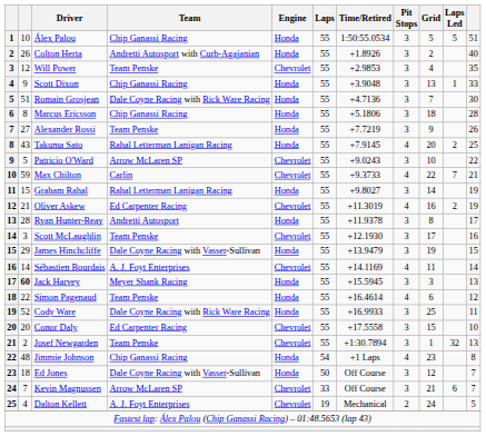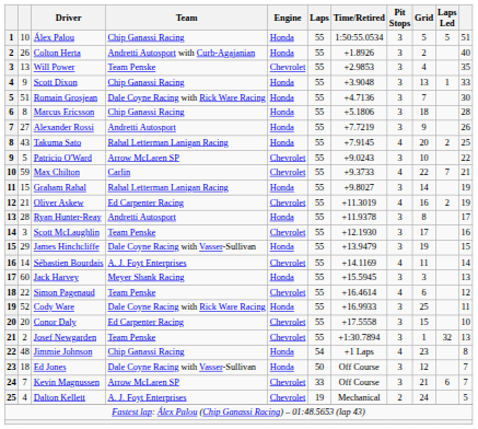 <table class="wikitable sortable" style="font-size:85%;">
 <tr>
 <th scope="col"></th>
 <th scope="col"></th>
 <th scope="col">Driver</th>
 <th scope="col">Team</th>
 <th scope="col">Engine</th>
 <th scope="col" class="unsortable">Laps</th>
 <th scope="col" class="unsortable">Time/Retired</th>
 <th scope="col">Pit<br>Stops</th>
 <th scope="col">Grid</th>
 <th scope="col">Laps<br>Led</th>
 <th scope="col"></th>
 </tr>
 <tr>
 <th>1</th>
 <td align="center">10</td>
 <td> <a href='#'>Álex Palou</a></td>
 <td><a href='#'>Chip Ganassi Racing</a></td>
 <td><a href='#'>Honda</a></td>
 <td align="center">55</td>
 <td align="center">1:50:55.0534</td>
 <td align="center">3</td>
 <td align="center">5</td>
 <td align="center">5</td>
 <td align="center">51</td>
 </tr>
 <tr>
 <th>2</th>
 <td align="center">26</td>
 <td> <a href='#'>Colton Herta</a></td>
 <td><a href='#'>Andretti Autosport</a> with <a href='#'>Curb-Agajanian</a></td>
 <td><a href='#'>Honda</a></td>
 <td align="center">55</td>
 <td align="center">+1.8926</td>
 <td align="center">3</td>
 <td align="center">2</td>
 <td align="center"></td>
 <td align="center">40</td>
 </tr>
 <tr>
 <th>3</th>
-<td align="center">12</td>
+<td align="center">13</td>
 <td> <a href='#'>Will Power</a> <strong></strong></td>
 <td><a href='#'>Team Penske</a></td>
 <td><a href='#'>Chevrolet</a></td>
 <td align="center">55</td>
 <td align="center">+2.9853</td>
 <td align="center">3</td>
 <td align="center">4</td>
 <td align="center"></td>
 <td align="center">35</td>
 </tr>
 <tr>
 <th>4</th>
 <td align="center">9</td>
 <td> <a href='#'>Scott Dixon</a> <strong></strong></td>
 <td><a href='#'>Chip Ganassi Racing</a></td>
 <td><a href='#'>Honda</a></td>
 <td align="center">55</td>
 <td align="center">+3.9048</td>
 <td align="center">3</td>
 <td align="center">13</td>
 <td align="center">1</td>
 <td align="center">33</td>
 </tr>
 <tr>
 <th>5</th>
 <td align="center">51</td>
 <td> <a href='#'>Romain Grosjean</a> <strong></strong></td>
 <td><a href='#'>Dale Coyne Racing</a> with <a href='#'>Rick Ware Racing</a></td>
 <td><a href='#'>Honda</a></td>
 <td align="center">55</td>
 <td align="center">+4.7136</td>
 <td align="center">3</td>
 <td align="center">7</td>
 <td align="center"></td>
 <td align="center">30</td>
 </tr>
 <tr>
 <th>6</th>
 <td align="center">8</td>
 <td> <a href='#'>Marcus Ericsson</a></td>
 <td><a href='#'>Chip Ganassi Racing</a></td>
 <td><a href='#'>Honda</a></td>
 <td align="center">55</td>
 <td align="center">+5.1806</td>
 <td align="center">3</td>
 <td align="center">18</td>
 <td align="center"></td>
 <td align="center">28</td>
 </tr>
 <tr>
 <th>7</th>
 <td align="center">27</td>
 <td> <a href='#'>Alexander Rossi</a> <strong></strong></td>
-<td><a href='#'>Team Penske</a></td>
+<td><a href='#'>Andretti Autosport</a></td>
 <td><a href='#'>Honda</a></td>
 <td align="center">55</td>
 <td align="center">+7.7219</td>
 <td align="center">3</td>
 <td align="center">9</td>
 <td align="center"></td>
 <td align="center">26</td>
 </tr>
 <tr>
 <th>8</th>
 <td align="center">43</td>
 <td> <a href='#'>Takuma Sato</a></td>
 <td><a href='#'>Rahal Letterman Lanigan Racing</a></td>
 <td><a href='#'>Honda</a></td>
 <td align="center">55</td>
 <td align="center">+7.9145</td>
 <td align="center">4</td>
 <td align="center">20</td>
 <td align="center">2</td>
 <td align="center">25</td>
 </tr>
 <tr>
 <th>9</th>
 <td align="center">5</td>
 <td> <a href='#'>Patricio O'Ward</a></td>
 <td><a href='#'>Arrow McLaren SP</a></td>
 <td><a href='#'>Chevrolet</a></td>
 <td align="center">55</td>
 <td align="center">+9.0243</td>
 <td align="center">3</td>
 <td align="center">10</td>
 <td align="center"></td>
 <td align="center">22</td>
 </tr>
 <tr>
 <th>10</th>
 <td align="center">59</td>
 <td> <a href='#'>Max Chilton</a></td>
 <td><a href='#'>Carlin</a></td>
 <td><a href='#'>Chevrolet</a></td>
 <td align="center">55</td>
 <td align="center">+9.3733</td>
 <td align="center">4</td>
 <td align="center">22</td>
 <td align="center">7</td>
 <td align="center">21</td>
 </tr>
 <tr>
 <th>11</th>
 <td align="center">15</td>
 <td> <a href='#'>Graham Rahal</a></td>
 <td><a href='#'>Rahal Letterman Lanigan Racing</a></td>
 <td><a href='#'>Honda</a></td>
 <td align="center">55</td>
 <td align="center">+9.8027</td>
 <td align="center">3</td>
 <td align="center">14</td>
 <td align="center"></td>
 <td align="center">19</td>
 </tr>
 <tr>
 <th>12</th>
 <td align="center">21</td>
 <td> <a href='#'>Oliver Askew</a></td>
 <td><a href='#'>Ed Carpenter Racing</a></td>
 <td><a href='#'>Chevrolet</a></td>
 <td align="center">55</td>
 <td align="center">+11.3019</td>
 <td align="center">4</td>
 <td align="center">16</td>
 <td align="center">2</td>
 <td align="center">19</td>
 </tr>
 <tr>
 <th>13</th>
 <td align="center">28</td>
 <td> <a href='#'>Ryan Hunter-Reay</a></td>
 <td><a href='#'>Andretti Autosport</a></td>
 <td><a href='#'>Honda</a></td>
 <td align="center">55</td>
 <td align="center">+11.9378</td>
 <td align="center">3</td>
 <td align="center">8</td>
 <td align="center"></td>
 <td align="center">17</td>
 </tr>
 <tr>
 <th>14</th>
 <td align="center">3</td>
 <td> <a href='#'>Scott McLaughlin</a> <strong></strong></td>
 <td><a href='#'>Team Penske</a></td>
 <td><a href='#'>Chevrolet</a></td>
 <td align="center">55</td>
 <td align="center">+12.1930</td>
 <td align="center">3</td>
 <td align="center">17</td>
 <td align="center"></td>
 <td align="center">16</td>
 </tr>
 <tr>
 <th>15</th>
 <td align="center">29</td>
 <td> <a href='#'>James Hinchcliffe</a></td>
 <td><a href='#'>Dale Coyne Racing</a> with <a href='#'>Vasser</a>-Sullivan</td>
 <td><a href='#'>Honda</a></td>
 <td align="center">55</td>
 <td align="center">+13.9479</td>
 <td align="center">3</td>
 <td align="center">19</td>
 <td align="center"></td>
 <td align="center">15</td>
 </tr>
 <tr>
 <th>16</th>
 <td align="center">14</td>
 <td> <a href='#'>Sébastien Bourdais</a> <strong></strong></td>
 <td><a href='#'>A. J. Foyt Enterprises</a></td>
 <td><a href='#'>Chevrolet</a></td>
 <td align="center">55</td>
 <td align="center">+14.1169</td>
 <td align="center">4</td>
 <td align="center">11</td>
 <td align="center"></td>
 <td align="center">14</td>
 </tr>
 <tr>
 <th>17</th>
-<td align="center"><strong>60</strong></td>
+<td align="center">60</td>
 <td> <a href='#'>Jack Harvey</a></td>
 <td><a href='#'>Meyer Shank Racing</a></td>
 <td><a href='#'>Honda</a></td>
 <td align="center">55</td>
 <td align="center">+15.5945</td>
 <td align="center">3</td>
 <td align="center">3</td>
 <td align="center"></td>
 <td align="center">13</td>
 </tr>
 <tr>
 <th>18</th>
 <td align="center">22</td>
 <td> <a href='#'>Simon Pagenaud</a></td>
 <td><a href='#'>Team Penske</a></td>
-<td><a href='#'>Honda</a></td>
+<td><a href='#'>Chevrolet</a></td>
 <td align="center">55</td>
 <td align="center">+16.4614</td>
 <td align="center">4</td>
 <td align="center">6</td>
 <td align="center"></td>
 <td align="center">12</td>
 </tr>
 <tr>
 <th>19</th>
 <td align="center">52</td>
 <td> <a href='#'>Cody Ware</a> <strong></strong></td>
 <td><a href='#'>Dale Coyne Racing</a> with <a href='#'>Rick Ware Racing</a></td>
 <td><a href='#'>Honda</a></td>
 <td align="center">55</td>
 <td align="center">+16.9933</td>
 <td align="center">3</td>
 <td align="center">25</td>
 <td align="center"></td>
 <td align="center">11</td>
 </tr>
 <tr>
 <th>20</th>
 <td align="center">20</td>
 <td> <a href='#'>Conor Daly</a></td>
 <td><a href='#'>Ed Carpenter Racing</a></td>
 <td><a href='#'>Chevrolet</a></td>
 <td align="center">55</td>
 <td align="center">+17.5558</td>
 <td align="center">3</td>
 <td align="center">15</td>
 <td align="center"></td>
 <td align="center">10</td>
 </tr>
 <tr>
 <th>21</th>
 <td align="center">2</td>
 <td> <a href='#'>Josef Newgarden</a> <strong></strong></td>
 <td><a href='#'>Team Penske</a></td>
 <td><a href='#'>Chevrolet</a></td>
 <td align="center">55</td>
 <td align="center">+1:30.7894</td>
 <td align="center">3</td>
 <td align="center">1</td>
 <td align="center">32</td>
 <td align="center">13</td>
 </tr>
 <tr>
 <th>22</th>
 <td align="center">48</td>
 <td> <a href='#'>Jimmie Johnson</a> <strong></strong></td>
 <td><a href='#'>Chip Ganassi Racing</a></td>
 <td><a href='#'>Honda</a></td>
 <td align="center">54</td>
 <td align="center">+1 Laps</td>
 <td align="center">4</td>
 <td align="center">23</td>
 <td align="center"></td>
 <td align="center">8</td>
 </tr>
 <tr>
 <th>23</th>
 <td align="center">18</td>
 <td> <a href='#'>Ed Jones</a></td>
 <td><a href='#'>Dale Coyne Racing</a> with <a href='#'>Vasser</a>-Sullivan</td>
 <td><a href='#'>Honda</a></td>
 <td align="center">50</td>
 <td align="center">Off Course</td>
 <td align="center">3</td>
 <td align="center">12</td>
 <td align="center"></td>
 <td align="center">7</td>
 </tr>
 <tr>
 <th>24</th>
 <td align="center">7</td>
 <td> <a href='#'>Kevin Magnussen</a> <strong></strong></td>
 <td><a href='#'>Arrow McLaren SP</a></td>
 <td><a href='#'>Chevrolet</a></td>
 <td align="center">33</td>
 <td align="center">Off Course</td>
 <td align="center">3</td>
 <td align="center">21</td>
 <td align="center">6</td>
 <td align="center">7</td>
 </tr>
 <tr>
 <th>25</th>
 <td align="center">4</td>
 <td> <a href='#'>Dalton Kellett</a></td>
 <td><a href='#'>A. J. Foyt Enterprises</a></td>
 <td><a href='#'>Chevrolet</a></td>
 <td align="center">19</td>
 <td align="center">Mechanical</td>
 <td align="center">2</td>
 <td align="center">24</td>
 <td align="center"></td>
 <td align="center">5</td>
 </tr>
 <tr>
 </tr>
 <tr class="sortbottom">
 <td colspan="11" style="text-align:center"><em><a href='#'>Fastest lap</a>:  <a href='#'>Álex Palou</a> (<a href='#'>Chip Ganassi Racing</a>) – 01:48.5653 (lap 43)</em></td>
 </tr>
 <tr class="sortbottom">
 <th colspan="11"></th>
 </tr>
 </table>
